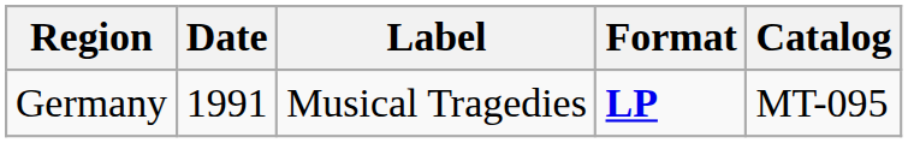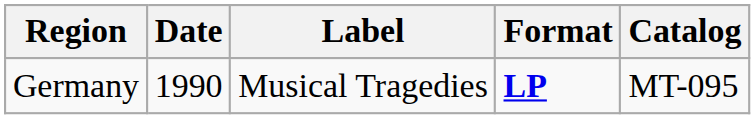 <table class="wikitable">
 <tr>
 <th>Region</th>
 <th>Date</th>
 <th>Label</th>
 <th>Format</th>
 <th>Catalog</th>
 </tr>
 <tr>
 <td>Germany</td>
-<td>1991</td>
+<td>1990</td>
 <td>Musical Tragedies</td>
 <td><strong><a href='#'>LP</a></strong></td>
 <td>MT-095</td>
 </tr>
 </table>
